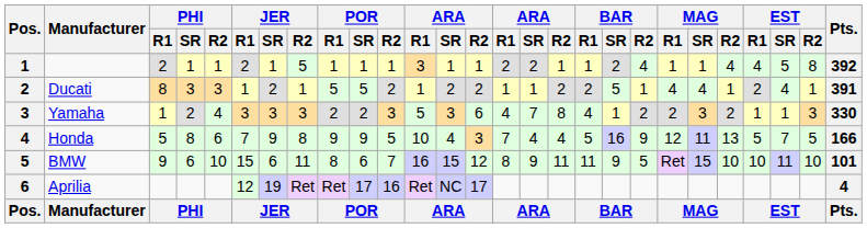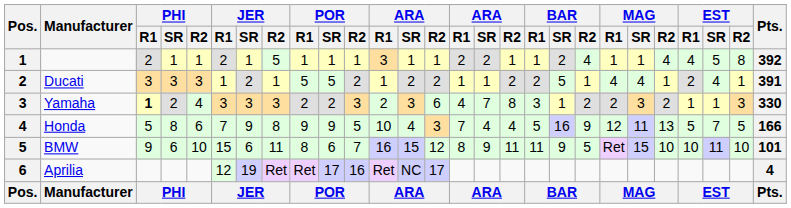 <table class="wikitable" style="font-size:85%; text-align:center;">
 <tr>
 <th rowspan=2>Pos.</th>
 <th rowspan=2>Manufacturer</th>
 <th colspan=3><a href='#'>PHI</a><br></th>
 <th colspan=3><a href='#'>JER</a><br></th>
 <th colspan=3><a href='#'>POR</a><br></th>
 <th colspan=3><a href='#'>ARA</a><br></th>
 <th colspan=3><a href='#'>ARA</a><br></th>
 <th colspan=3><a href='#'>BAR</a><br></th>
 <th colspan=3><a href='#'>MAG</a><br></th>
 <th colspan=3><a href='#'>EST</a><br></th>
 <th rowspan=2>Pts.</th>
 </tr>
 <tr>
 <th>R1</th>
 <th>SR</th>
 <th>R2</th>
 <th>R1</th>
 <th>SR</th>
 <th>R2</th>
 <th>R1</th>
 <th>SR</th>
 <th>R2</th>
 <th>R1</th>
 <th>SR</th>
 <th>R2</th>
 <th>R1</th>
 <th>SR</th>
 <th>R2</th>
 <th>R1</th>
 <th>SR</th>
 <th>R2</th>
 <th>R1</th>
 <th>SR</th>
 <th>R2</th>
 <th>R1</th>
 <th>SR</th>
 <th>R2</th>
 </tr>
 <tr>
 <th>1</th>
 <td align=left></td>
 <td style="background:#dfdfdf;">2</td>
 <td style="background:#ffffbf;">1</td>
 <td style="background:#ffffbf;">1</td>
 <td style="background:#dfdfdf;">2</td>
 <td style="background:#ffffbf;">1</td>
 <td style="background:#dfffdf;">5</td>
 <td style="background:#ffffbf;">1</td>
 <td style="background:#ffffbf;">1</td>
 <td style="background:#ffffbf;">1</td>
 <td style="background:#ffdf9f;">3</td>
 <td style="background:#ffffbf;">1</td>
 <td style="background:#ffffbf;">1</td>
 <td style="background:#dfdfdf;">2</td>
 <td style="background:#dfdfdf;">2</td>
 <td style="background:#ffffbf;">1</td>
 <td style="background:#ffffbf;">1</td>
 <td style="background:#dfdfdf;">2</td>
 <td style="background:#dfffdf;">4</td>
 <td style="background:#ffffbf;">1</td>
 <td style="background:#ffffbf;">1</td>
 <td style="background:#dfffdf;">4</td>
 <td style="background:#dfffdf;">4</td>
 <td style="background:#dfffdf;">5</td>
 <td style="background:#dfffdf;">8</td>
 <th>392</th>
 </tr>
 <tr>
 <th>2</th>
 <td align=left> <a href='#'>Ducati</a></td>
-<td style="background:#ffdf9f;">8</td>
+<td style="background:#ffdf9f;">3</td>
 <td style="background:#ffdf9f;">3</td>
 <td style="background:#ffdf9f;">3</td>
 <td style="background:#ffffbf;">1</td>
 <td style="background:#dfdfdf;">2</td>
 <td style="background:#ffffbf;">1</td>
 <td style="background:#dfffdf;">5</td>
 <td style="background:#dfffdf;">5</td>
 <td style="background:#dfdfdf;">2</td>
 <td style="background:#ffffbf;">1</td>
 <td style="background:#dfdfdf;">2</td>
 <td style="background:#dfdfdf;">2</td>
 <td style="background:#ffffbf;">1</td>
 <td style="background:#ffffbf;">1</td>
 <td style="background:#dfdfdf;">2</td>
 <td style="background:#dfdfdf;">2</td>
 <td style="background:#dfffdf;">5</td>
 <td style="background:#ffffbf;">1</td>
 <td style="background:#dfffdf;">4</td>
 <td style="background:#dfffdf;">4</td>
 <td style="background:#ffffbf;">1</td>
 <td style="background:#dfdfdf;">2</td>
 <td style="background:#dfffdf;">4</td>
 <td style="background:#ffffbf;">1</td>
 <th>391</th>
 </tr>
 <tr>
 <th>3</th>
 <td align=left> <a href='#'>Yamaha</a></td>
-<td style="background:#ffffbf;">1</td>
+<td style="background:#ffffbf;"><strong>1</strong></td>
 <td style="background:#dfdfdf;">2</td>
 <td style="background:#dfffdf;">4</td>
 <td style="background:#ffdf9f;">3</td>
 <td style="background:#ffdf9f;">3</td>
 <td style="background:#ffdf9f;">3</td>
 <td style="background:#dfdfdf;">2</td>
 <td style="background:#dfdfdf;">2</td>
 <td style="background:#ffdf9f;">3</td>
-<td style="background:#dfffdf;">5</td>
+<td style="background:#dfffdf;">2</td>
 <td style="background:#ffdf9f;">3</td>
 <td style="background:#dfffdf;">6</td>
 <td style="background:#dfffdf;">4</td>
 <td style="background:#dfffdf;">7</td>
 <td style="background:#dfffdf;">8</td>
-<td style="background:#dfffdf;">4</td>
+<td style="background:#dfffdf;">3</td>
 <td style="background:#ffffbf;">1</td>
 <td style="background:#dfdfdf;">2</td>
 <td style="background:#dfdfdf;">2</td>
 <td style="background:#ffdf9f;">3</td>
 <td style="background:#dfdfdf;">2</td>
 <td style="background:#ffffbf;">1</td>
 <td style="background:#ffffbf;">1</td>
 <td style="background:#ffdf9f;">3</td>
 <th>330</th>
 </tr>
 <tr>
 <th>4</th>
 <td align=left> <a href='#'>Honda</a></td>
 <td style="background:#dfffdf;">5</td>
 <td style="background:#dfffdf;">8</td>
 <td style="background:#dfffdf;">6</td>
 <td style="background:#dfffdf;">7</td>
 <td style="background:#dfffdf;">9</td>
 <td style="background:#dfffdf;">8</td>
 <td style="background:#dfffdf;">9</td>
 <td style="background:#dfffdf;">9</td>
 <td style="background:#dfffdf;">5</td>
 <td style="background:#dfffdf;">10</td>
 <td style="background:#dfffdf;">4</td>
 <td style="background:#ffdf9f;">3</td>
 <td style="background:#dfffdf;">7</td>
 <td style="background:#dfffdf;">4</td>
 <td style="background:#dfffdf;">4</td>
 <td style="background:#dfffdf;">5</td>
 <td style="background:#cfcfff;">16</td>
 <td style="background:#dfffdf;">9</td>
 <td style="background:#dfffdf;">12</td>
 <td style="background:#cfcfff;">11</td>
 <td style="background:#dfffdf;">13</td>
 <td style="background:#dfffdf;">5</td>
 <td style="background:#dfffdf;">7</td>
 <td style="background:#dfffdf;">5</td>
 <th>166</th>
 </tr>
 <tr>
 <th>5</th>
 <td align=left> <a href='#'>BMW</a></td>
 <td style="background:#dfffdf;">9</td>
 <td style="background:#dfffdf;">6</td>
 <td style="background:#dfffdf;">10</td>
 <td style="background:#dfffdf;">15</td>
 <td style="background:#dfffdf;">6</td>
 <td style="background:#dfffdf;">11</td>
 <td style="background:#dfffdf;">8</td>
 <td style="background:#dfffdf;">6</td>
 <td style="background:#dfffdf;">7</td>
 <td style="background:#cfcfff;">16</td>
 <td style="background:#cfcfff;">15</td>
 <td style="background:#dfffdf;">12</td>
 <td style="background:#dfffdf;">8</td>
 <td style="background:#dfffdf;">9</td>
 <td style="background:#dfffdf;">11</td>
 <td style="background:#dfffdf;">11</td>
 <td style="background:#dfffdf;">9</td>
 <td style="background:#dfffdf;">5</td>
 <td style="background:#efcfff;">Ret</td>
 <td style="background:#cfcfff;">15</td>
 <td style="background:#dfffdf;">10</td>
 <td style="background:#dfffdf;">10</td>
 <td style="background:#cfcfff;">11</td>
 <td style="background:#dfffdf;">10</td>
 <th>101</th>
 </tr>
 <tr>
 <th>6</th>
 <td align=left> <a href='#'>Aprilia</a></td>
 <td></td>
 <td></td>
 <td></td>
 <td style="background:#dfffdf;">12</td>
 <td style="background:#cfcfff;">19</td>
 <td style="background:#efcfff;">Ret</td>
 <td style="background:#efcfff;">Ret</td>
 <td style="background:#cfcfff;">17</td>
 <td style="background:#cfcfff;">16</td>
 <td style="background:#efcfff;">Ret</td>
 <td style="background:#cfcfff;">NC</td>
 <td style="background:#cfcfff;">17</td>
 <td></td>
 <td></td>
 <td></td>
 <td></td>
 <td></td>
 <td></td>
 <td></td>
 <td></td>
 <td></td>
 <td></td>
 <td></td>
 <td></td>
 <th>4</th>
 </tr>
 <tr>
 <th>Pos.</th>
 <th>Manufacturer</th>
 <th colspan=3><a href='#'>PHI</a><br></th>
 <th colspan=3><a href='#'>JER</a><br></th>
 <th colspan=3><a href='#'>POR</a><br></th>
 <th colspan=3><a href='#'>ARA</a><br></th>
 <th colspan=3><a href='#'>ARA</a><br></th>
 <th colspan=3><a href='#'>BAR</a><br></th>
 <th colspan=3><a href='#'>MAG</a><br></th>
 <th colspan=3><a href='#'>EST</a><br></th>
 <th>Pts.</th>
 </tr>
 </table>
